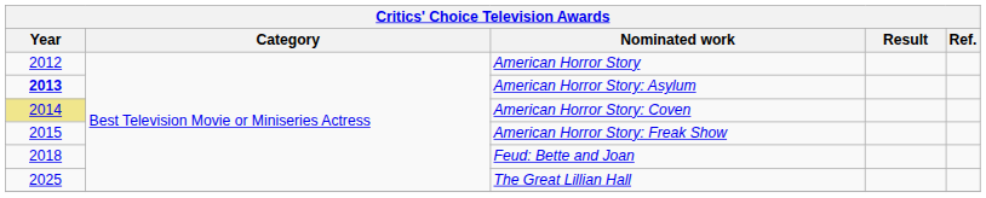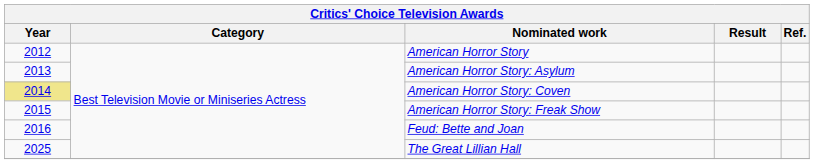 <table class=wikitable>
 <tr>
 <th colspan=6><a href='#'>Critics' Choice Television Awards</a></th>
 </tr>
 <tr>
 <th scope="col" style="width:5em;">Year</th>
 <th scope="col" style="width:27em;">Category</th>
 <th scope="col" style="width:25em;">Nominated work</th>
 <th scope="col" style="width:5em;">Result</th>
 <th>Ref.</th>
 </tr>
 <tr>
 <td style="text-align:center;"><a href='#'>2012</a></td>
 <td rowspan=6><a href='#'>Best Television Movie or Miniseries Actress</a></td>
 <td><em><a href='#'>American Horror Story</a></em></td>
 <td></td>
 <td align=center></td>
 </tr>
 <tr>
-<td align=center><strong><a href='#'>2013</a></strong></td>
+<td align=center><a href='#'>2013</a></td>
 <td><em><a href='#'>American Horror Story: Asylum</a></em></td>
 <td></td>
 <td align=center></td>
 </tr>
 <tr>
 <td align=center style="background: khaki;"><a href='#'>2014</a></td>
 <td><em><a href='#'>American Horror Story: Coven</a></em></td>
 <td></td>
 <td align=center></td>
 </tr>
 <tr>
 <td align=center><a href='#'>2015</a></td>
 <td><em><a href='#'>American Horror Story: Freak Show</a></em></td>
 <td></td>
 <td align=center></td>
 </tr>
 <tr>
-<td align=center><a href='#'>2018</a></td>
+<td align=center><a href='#'>2016</a></td>
 <td><em><a href='#'>Feud: Bette and Joan</a></em></td>
 <td></td>
 <td align=center></td>
 </tr>
 <tr>
 <td align=center><a href='#'>2025</a></td>
 <td><em><a href='#'>The Great Lillian Hall</a></em></td>
 <td></td>
 <td></td>
 </tr>
 <tr>
 </tr>
 </table>
